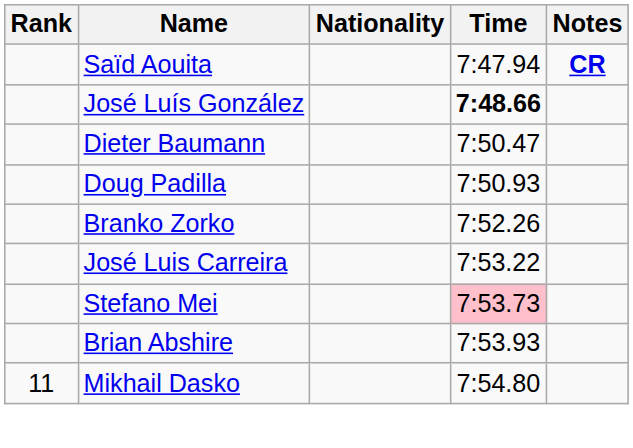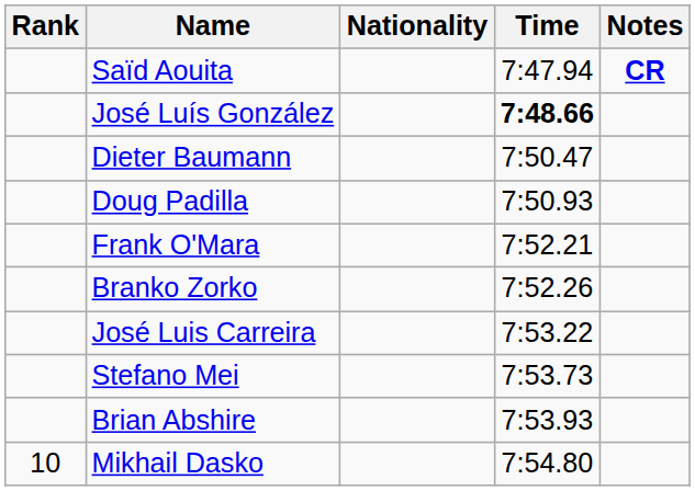 <table class="wikitable sortable" style="text-align:center">
 <tr>
 <th>Rank</th>
 <th>Name</th>
 <th>Nationality</th>
 <th>Time</th>
 <th>Notes</th>
 </tr>
 <tr>
 <td></td>
 <td align="left"><a href='#'>Saïd Aouita</a></td>
 <td align=left></td>
 <td>7:47.94</td>
 <td><strong><a href='#'>CR</a></strong></td>
 </tr>
 <tr>
 <td></td>
 <td align="left"><a href='#'>José Luís González</a></td>
 <td align=left></td>
 <td><strong>7:48.66</strong></td>
 <td></td>
 </tr>
 <tr>
 <td></td>
 <td align="left"><a href='#'>Dieter Baumann</a></td>
 <td align=left></td>
 <td>7:50.47</td>
 <td></td>
 </tr>
 <tr>
 <td></td>
 <td align="left"><a href='#'>Doug Padilla</a></td>
 <td align=left></td>
 <td>7:50.93</td>
 <td></td>
 </tr>
 <tr>
 <td></td>
+<td align="left"><a href='#'>Frank O'Mara</a></td>
+<td align=left></td>
+<td>7:52.21</td>
+<td></td>
+</tr>
+<tr>
+<td></td>
 <td align="left"><a href='#'>Branko Zorko</a></td>
 <td align=left></td>
 <td>7:52.26</td>
 <td></td>
 </tr>
 <tr>
 <td></td>
 <td align="left"><a href='#'>José Luis Carreira</a></td>
 <td align=left></td>
 <td>7:53.22</td>
 <td></td>
 </tr>
 <tr>
 <td></td>
 <td align="left"><a href='#'>Stefano Mei</a></td>
 <td align=left></td>
-<td style="background: pink;">7:53.73</td>
+<td>7:53.73</td>
 <td></td>
 </tr>
 <tr>
 <td></td>
 <td align="left"><a href='#'>Brian Abshire</a></td>
 <td align=left></td>
 <td>7:53.93</td>
 <td></td>
 </tr>
 <tr>
-<td>11</td>
+<td>10</td>
 <td align="left"><a href='#'>Mikhail Dasko</a></td>
 <td align=left></td>
 <td>7:54.80</td>
 <td></td>
 </tr>
 </table>
